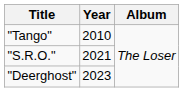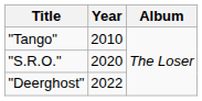 <table class="wikitable">
 <tr>
 <th>Title</th>
 <th>Year</th>
 <th>Album</th>
 </tr>
 <tr>
 <td>"Tango"</td>
 <td>2010</td>
 <td rowspan="3"><em>The Loser</em></td>
 </tr>
 <tr>
 <td>"S.R.O."</td>
-<td>2021</td>
+<td>2020</td>
 </tr>
 <tr>
 <td>"Deerghost"</td>
-<td>2023</td>
+<td>2022</td>
 </tr>
 </table>
